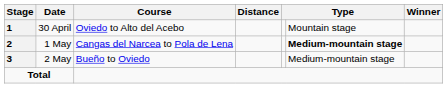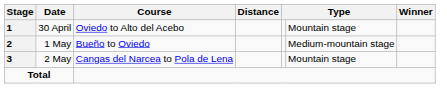 <table class="wikitable">
 <tr>
 <th>Stage</th>
 <th>Date</th>
 <th>Course</th>
 <th>Distance</th>
 <th colspan="2">Type</th>
 <th>Winner</th>
 </tr>
 <tr>
 <th style="text-align:left">1</th>
 <td align=right>30 April</td>
 <td><a href='#'>Oviedo</a> to Alto del Acebo</td>
 <td style="text-align:center;"></td>
 <td></td>
 <td>Mountain stage</td>
 <td></td>
 </tr>
 <tr>
 <th style="text-align:left">2</th>
 <td align=right>1 May</td>
-<td><a href='#'>Cangas del Narcea</a> to <a href='#'>Pola de Lena</a></td>
-<td style="text-align:center;"></td>
-<td></td>
-<td><strong>Medium-mountain stage</strong></td>
-<td></td>
-</tr>
-<tr>
-<th style="text-align:left">3</th>
-<td align=right>2 May</td>
 <td><a href='#'>Bueño</a> to <a href='#'>Oviedo</a></td>
 <td style="text-align:center;"></td>
 <td></td>
 <td>Medium-mountain stage</td>
 <td></td>
 </tr>
 <tr>
+<th style="text-align:left">3</th>
+<td align=right>2 May</td>
+<td><a href='#'>Cangas del Narcea</a> to <a href='#'>Pola de Lena</a></td>
+<td style="text-align:center;"></td>
+<td></td>
+<td>Mountain stage</td>
+<td></td>
+</tr>
+<tr>
 <td colspan="2" style="text-align:center;"><strong>Total</strong></td>
 <td colspan="5" style="text-align:center;"></td>
 </tr>
 </table>
